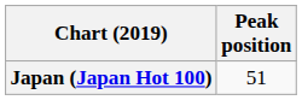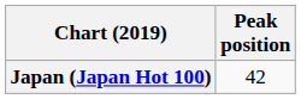 <table class="wikitable plainrowheaders" style="text-align:center">
 <tr>
 <th scope="col">Chart (2019)</th>
 <th scope="col">Peak<br>position</th>
 </tr>
 <tr>
 <th scope="row">Japan (<a href='#'>Japan Hot 100</a>)</th>
-<td>51</td>
+<td>42</td>
 </tr>
 </table>
